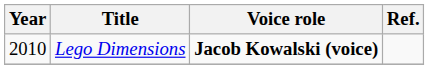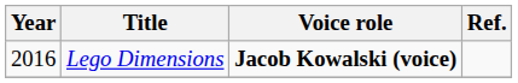 <table class="wikitable sortable">
 <tr>
 <th>Year</th>
 <th>Title</th>
 <th>Voice role</th>
 <th>Ref.</th>
 </tr>
 <tr>
-<td>2010</td>
+<td>2016</td>
 <td><em><a href='#'>Lego Dimensions</a></em></td>
 <td><strong>Jacob Kowalski (voice)</strong></td>
 <td></td>
 </tr>
 <tr>
 </tr>
 </table>
